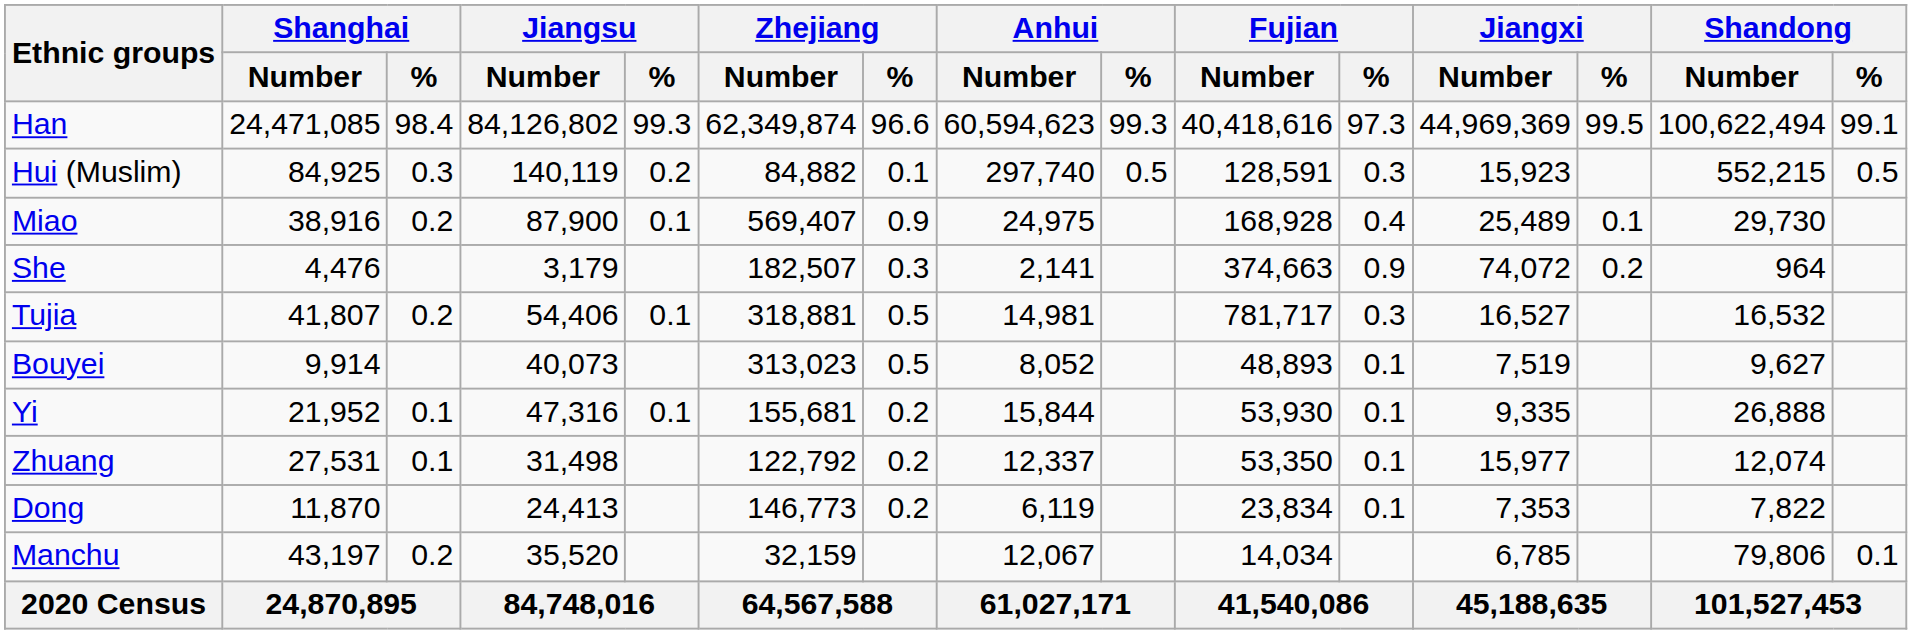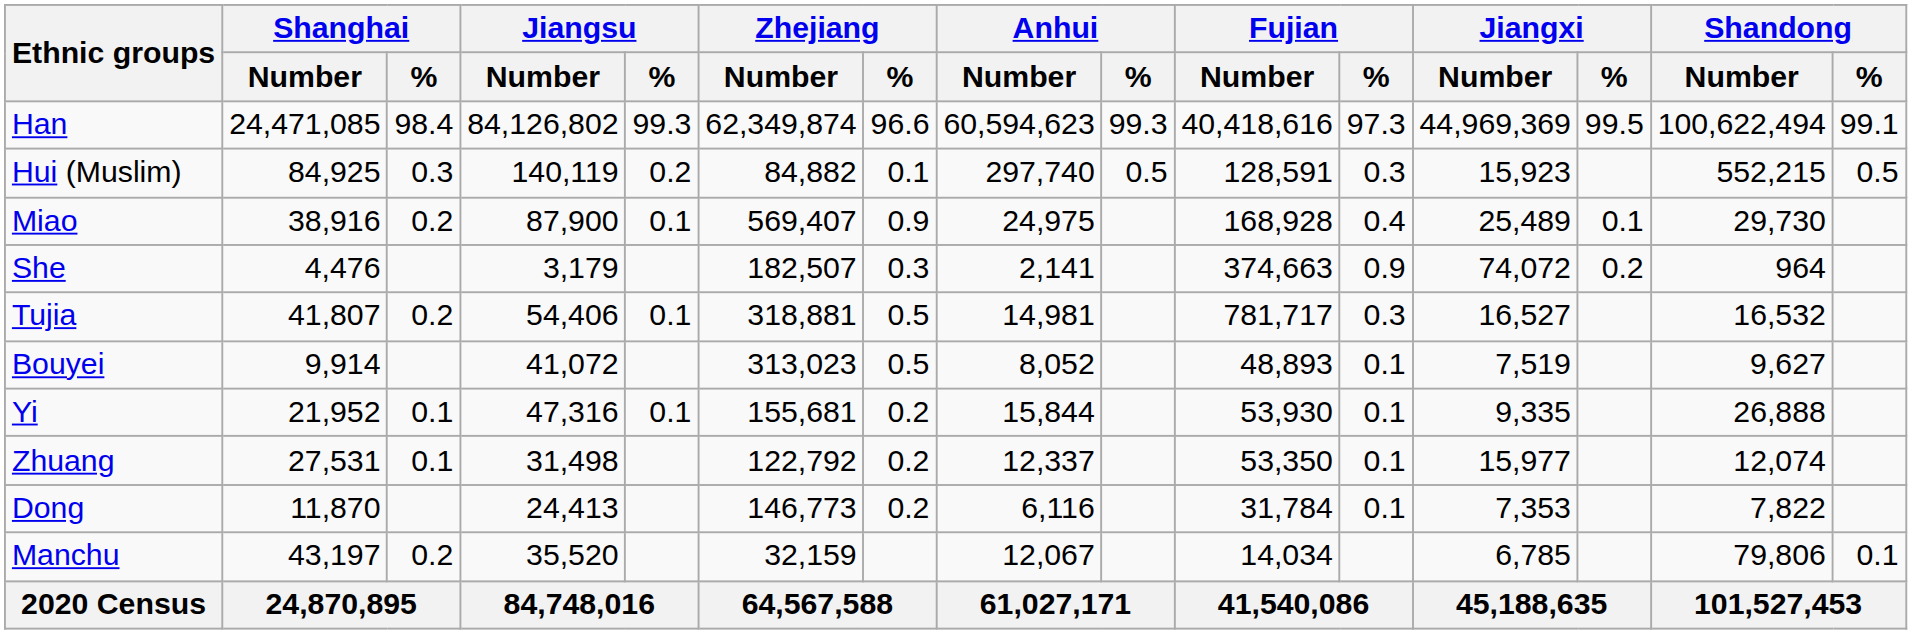 <table class="wikitable" style="text-align: right;">
 <tr bgcolor="#e0e0e0">
 <th rowspan="2">Ethnic groups</th>
 <th colspan="2"><a href='#'>Shanghai</a></th>
 <th colspan="2"><a href='#'>Jiangsu</a></th>
 <th colspan="2"><a href='#'>Zhejiang</a></th>
 <th colspan="2"><a href='#'>Anhui</a></th>
 <th colspan="2"><a href='#'>Fujian</a></th>
 <th colspan="2"><a href='#'>Jiangxi</a></th>
 <th colspan="2"><a href='#'>Shandong</a></th>
 </tr>
 <tr bgcolor="#e0e0e0">
 <th>Number</th>
 <th>%</th>
 <th>Number</th>
 <th>%</th>
 <th>Number</th>
 <th>%</th>
 <th>Number</th>
 <th>%</th>
 <th>Number</th>
 <th>%</th>
 <th>Number</th>
 <th>%</th>
 <th>Number</th>
 <th>%</th>
 </tr>
 <tr ---->
 <td align="left"><a href='#'>Han</a></td>
 <td>24,471,085</td>
 <td>98.4</td>
 <td>84,126,802</td>
 <td>99.3</td>
 <td>62,349,874</td>
 <td>96.6</td>
 <td>60,594,623</td>
 <td>99.3</td>
 <td>40,418,616</td>
 <td>97.3</td>
 <td>44,969,369</td>
 <td>99.5</td>
 <td>100,622,494</td>
 <td>99.1</td>
 </tr>
 <tr ---->
 <td align="left"><a href='#'>Hui</a> (Muslim)</td>
 <td>84,925</td>
 <td>0.3</td>
 <td>140,119</td>
 <td>0.2</td>
 <td>84,882</td>
 <td>0.1</td>
 <td>297,740</td>
 <td>0.5</td>
 <td>128,591</td>
 <td>0.3</td>
 <td>15,923</td>
 <td></td>
 <td>552,215</td>
 <td>0.5</td>
 </tr>
 <tr ---->
 <td align="left"><a href='#'>Miao</a></td>
 <td>38,916</td>
 <td>0.2</td>
 <td>87,900</td>
 <td>0.1</td>
 <td>569,407</td>
 <td>0.9</td>
 <td>24,975</td>
 <td></td>
 <td>168,928</td>
 <td>0.4</td>
 <td>25,489</td>
 <td>0.1</td>
 <td>29,730</td>
 <td></td>
 </tr>
 <tr ---->
 <td align="left"><a href='#'>She</a></td>
 <td>4,476</td>
 <td></td>
 <td>3,179</td>
 <td></td>
 <td>182,507</td>
 <td>0.3</td>
 <td>2,141</td>
 <td></td>
 <td>374,663</td>
 <td>0.9</td>
 <td>74,072</td>
 <td>0.2</td>
 <td>964</td>
 <td></td>
 </tr>
 <tr ---->
 <td align="left"><a href='#'>Tujia</a></td>
 <td>41,807</td>
 <td>0.2</td>
 <td>54,406</td>
 <td>0.1</td>
 <td>318,881</td>
 <td>0.5</td>
 <td>14,981</td>
 <td></td>
 <td>781,717</td>
 <td>0.3</td>
 <td>16,527</td>
 <td></td>
 <td>16,532</td>
 <td></td>
 </tr>
 <tr ---->
 <td align="left"><a href='#'>Bouyei</a></td>
 <td>9,914</td>
 <td></td>
-<td>40,073</td>
+<td>41,072</td>
 <td></td>
 <td>313,023</td>
 <td>0.5</td>
 <td>8,052</td>
 <td></td>
 <td>48,893</td>
 <td>0.1</td>
 <td>7,519</td>
 <td></td>
 <td>9,627</td>
 <td></td>
 </tr>
 <tr ---->
 <td align="left"><a href='#'>Yi</a></td>
 <td>21,952</td>
 <td>0.1</td>
 <td>47,316</td>
 <td>0.1</td>
 <td>155,681</td>
 <td>0.2</td>
 <td>15,844</td>
 <td></td>
 <td>53,930</td>
 <td>0.1</td>
 <td>9,335</td>
 <td></td>
 <td>26,888</td>
 <td></td>
 </tr>
 <tr ---->
 <td align="left"><a href='#'>Zhuang</a></td>
 <td>27,531</td>
 <td>0.1</td>
 <td>31,498</td>
 <td></td>
 <td>122,792</td>
 <td>0.2</td>
 <td>12,337</td>
 <td></td>
 <td>53,350</td>
 <td>0.1</td>
 <td>15,977</td>
 <td></td>
 <td>12,074</td>
 <td></td>
 </tr>
 <tr ---->
 <td align="left"><a href='#'>Dong</a></td>
 <td>11,870</td>
 <td></td>
 <td>24,413</td>
 <td></td>
 <td>146,773</td>
 <td>0.2</td>
-<td>6,119</td>
+<td>6,116</td>
 <td></td>
-<td>23,834</td>
+<td>31,784</td>
 <td>0.1</td>
 <td>7,353</td>
 <td></td>
 <td>7,822</td>
 <td></td>
 </tr>
 <tr ---->
 <td align="left"><a href='#'>Manchu</a></td>
 <td>43,197</td>
 <td>0.2</td>
 <td>35,520</td>
 <td></td>
 <td>32,159</td>
 <td></td>
 <td>12,067</td>
 <td></td>
 <td>14,034</td>
 <td></td>
 <td>6,785</td>
 <td></td>
 <td>79,806</td>
 <td>0.1</td>
 </tr>
 <tr bgcolor="#e0e0e0">
 <th align="left">2020 Census</th>
 <th colspan="2">24,870,895</th>
 <th colspan="2">84,748,016</th>
 <th colspan="2">64,567,588</th>
 <th colspan="2">61,027,171</th>
 <th colspan="2">41,540,086</th>
 <th colspan="2">45,188,635</th>
 <th colspan="2">101,527,453</th>
 </tr>
 </table>
